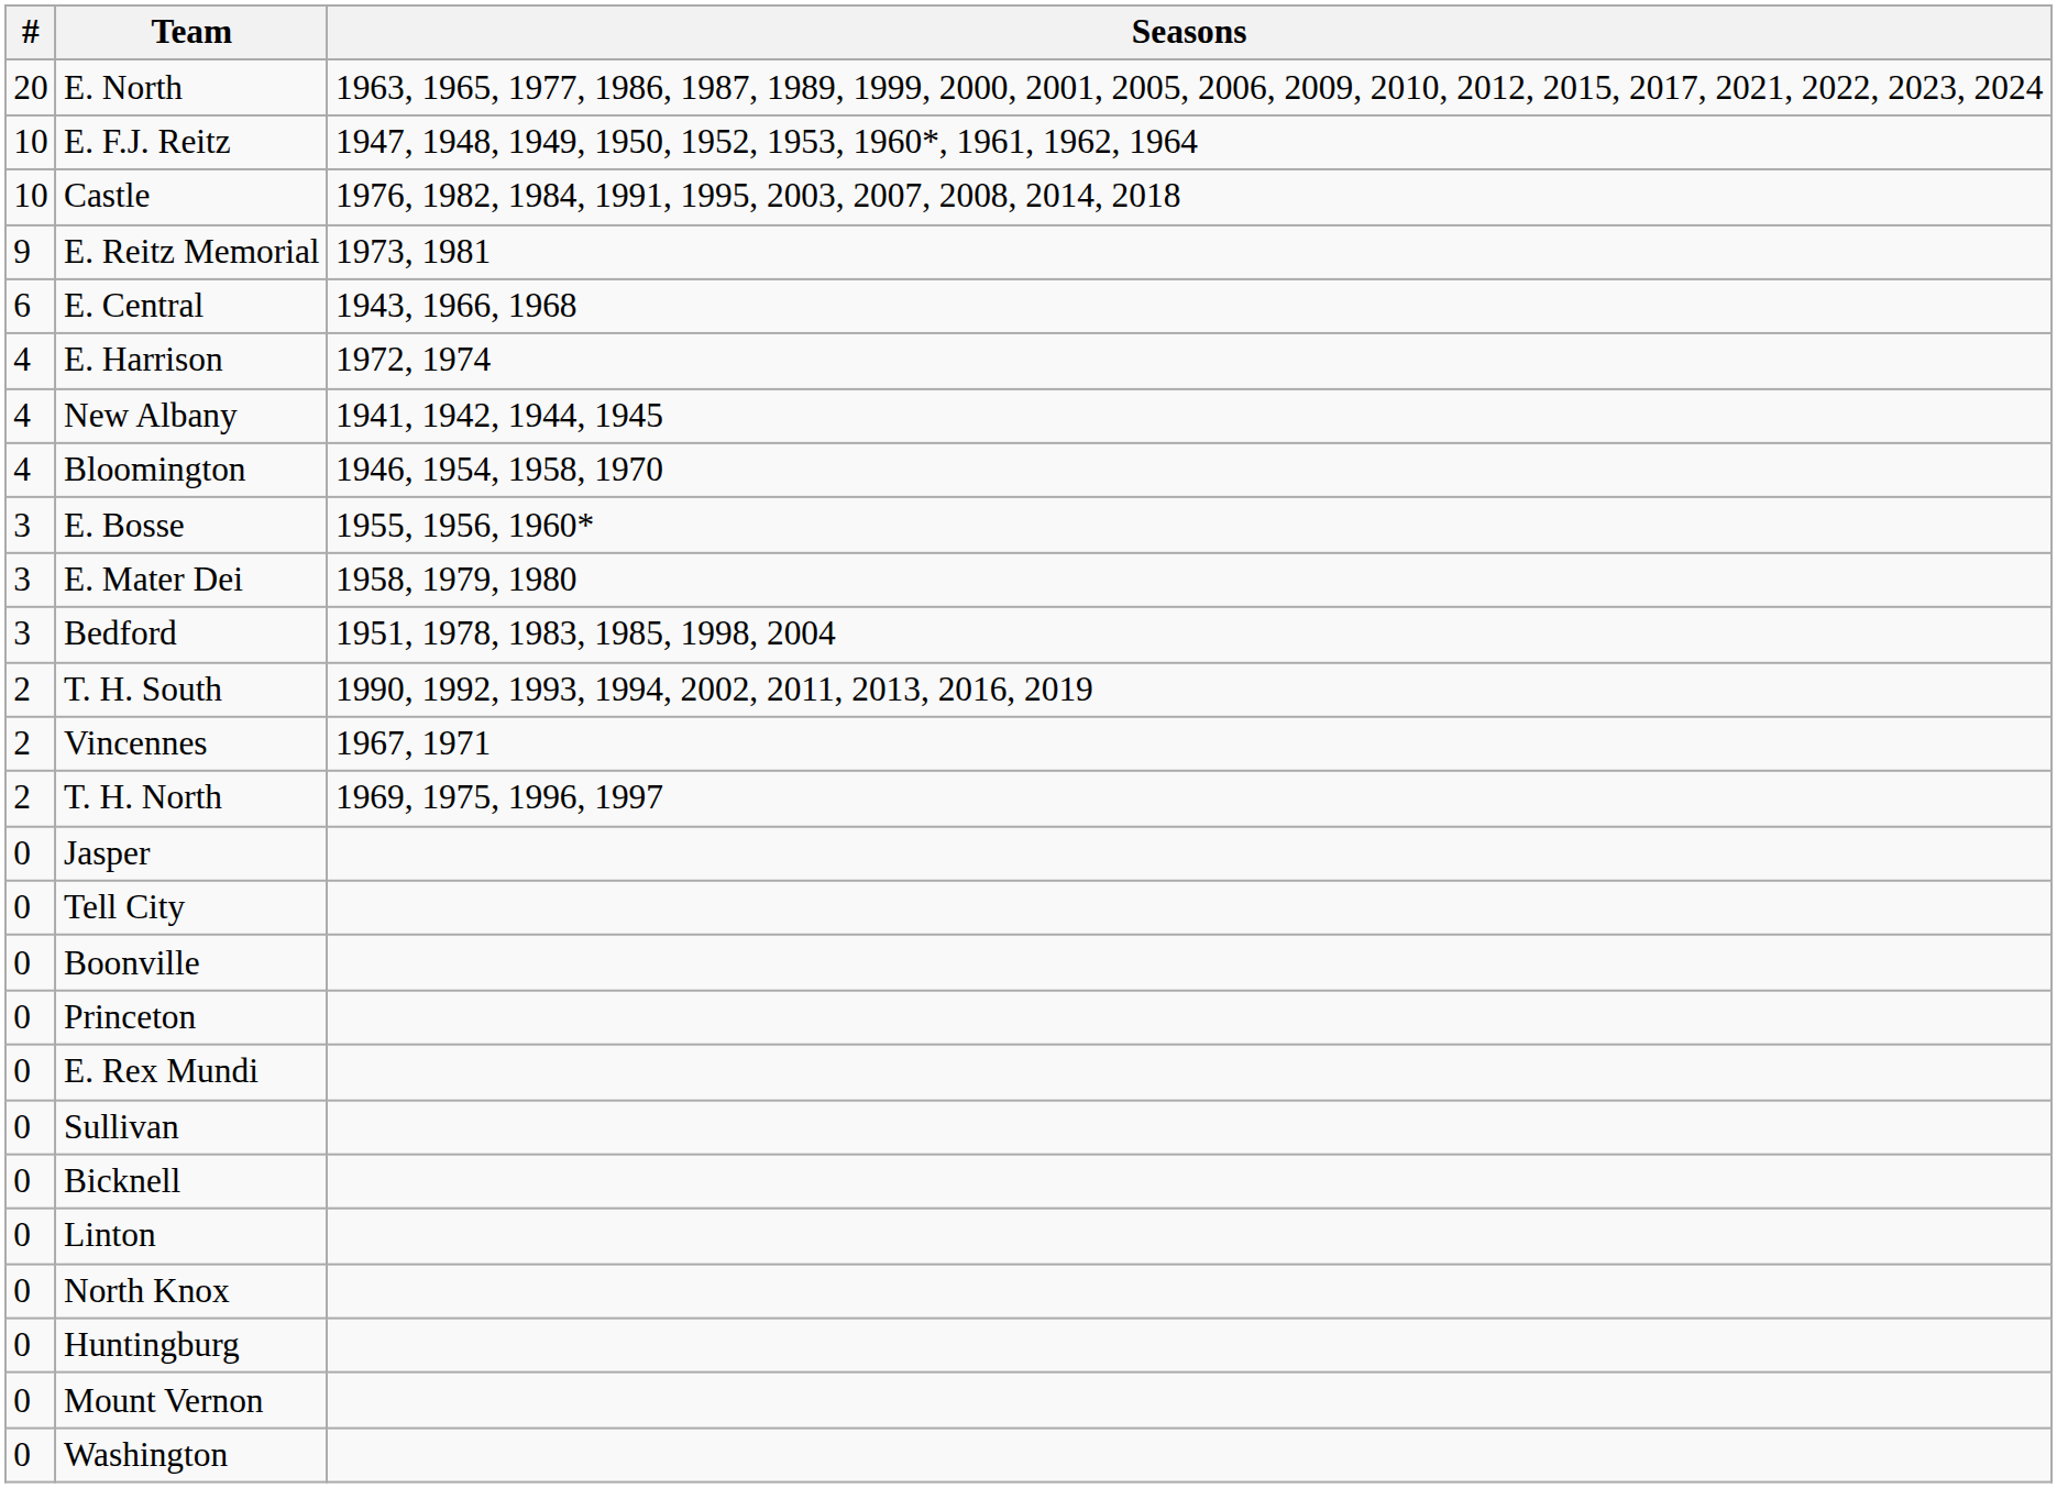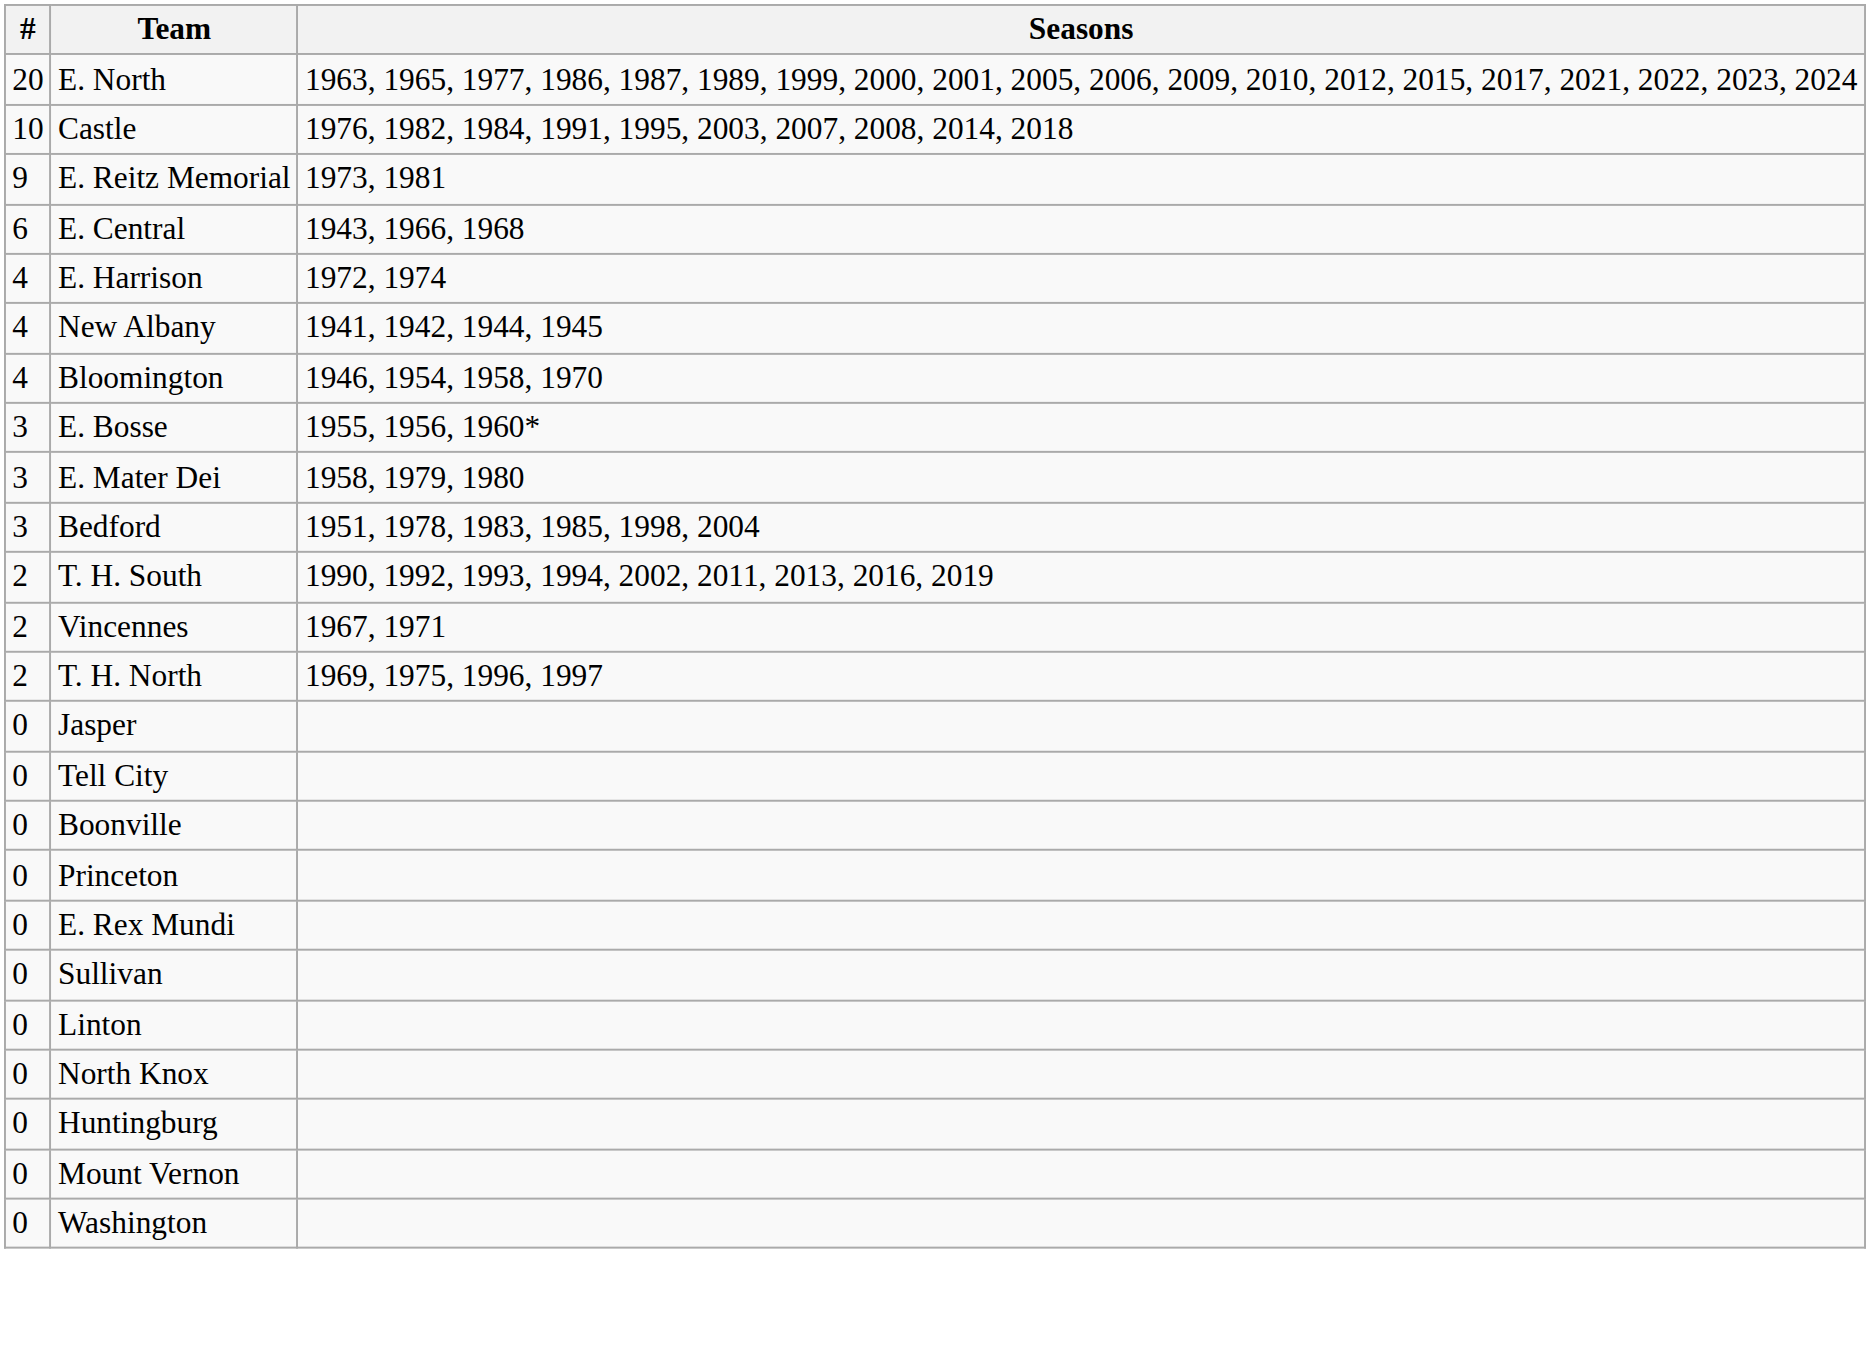 <table class="wikitable" style=>
 <tr>
 <th>#</th>
 <th>Team</th>
 <th>Seasons</th>
 </tr>
 <tr>
 <td>20</td>
 <td>E. North</td>
 <td>1963, 1965, 1977, 1986, 1987, 1989, 1999, 2000, 2001, 2005, 2006, 2009, 2010, 2012, 2015, 2017, 2021, 2022, 2023, 2024</td>
-</tr>
-<tr>
-<td>10</td>
-<td>E. F.J. Reitz</td>
-<td>1947, 1948, 1949, 1950, 1952, 1953, 1960*, 1961, 1962, 1964</td>
 </tr>
 <tr>
 <td>10</td>
 <td>Castle</td>
 <td>1976, 1982, 1984, 1991, 1995, 2003, 2007, 2008, 2014, 2018</td>
 </tr>
 <tr>
 <td>9</td>
 <td>E. Reitz Memorial</td>
 <td>1973, 1981</td>
 </tr>
 <tr>
 <td>6</td>
 <td>E. Central</td>
 <td>1943, 1966, 1968</td>
 </tr>
 <tr>
 <td>4</td>
 <td>E. Harrison</td>
 <td>1972, 1974</td>
 </tr>
 <tr>
 <td>4</td>
 <td>New Albany</td>
 <td>1941, 1942, 1944, 1945</td>
 </tr>
 <tr>
 <td>4</td>
 <td>Bloomington</td>
 <td>1946, 1954, 1958, 1970</td>
 </tr>
 <tr>
 <td>3</td>
 <td>E. Bosse</td>
 <td>1955, 1956, 1960*</td>
 </tr>
 <tr>
 <td>3</td>
 <td>E. Mater Dei</td>
 <td>1958, 1979, 1980</td>
 </tr>
 <tr>
 <td>3</td>
 <td>Bedford</td>
 <td>1951, 1978, 1983, 1985, 1998, 2004</td>
 </tr>
 <tr>
 <td>2</td>
 <td>T. H. South</td>
 <td>1990, 1992, 1993, 1994, 2002, 2011, 2013, 2016, 2019</td>
 </tr>
 <tr>
 <td>2</td>
 <td>Vincennes</td>
 <td>1967, 1971</td>
 </tr>
 <tr>
 <td>2</td>
 <td>T. H. North</td>
 <td>1969, 1975, 1996, 1997</td>
 </tr>
 <tr>
 <td>0</td>
 <td>Jasper</td>
 <td></td>
 </tr>
 <tr>
 <td>0</td>
 <td>Tell City</td>
 <td></td>
 </tr>
 <tr>
 <td>0</td>
 <td>Boonville</td>
 <td></td>
 </tr>
 <tr>
 <td>0</td>
 <td>Princeton</td>
 <td></td>
 </tr>
 <tr>
 <td>0</td>
 <td>E. Rex Mundi</td>
 <td></td>
 </tr>
 <tr>
 <td>0</td>
 <td>Sullivan</td>
 <td></td>
 </tr>
 <tr>
 <td>0</td>
-<td>Bicknell</td>
-<td></td>
-</tr>
-<tr>
-<td>0</td>
 <td>Linton</td>
 <td></td>
 </tr>
 <tr>
 <td>0</td>
 <td>North Knox</td>
 <td></td>
 </tr>
 <tr>
 <td>0</td>
 <td>Huntingburg</td>
 <td></td>
 </tr>
 <tr>
 <td>0</td>
 <td>Mount Vernon</td>
 <td></td>
 </tr>
 <tr>
 <td>0</td>
 <td>Washington</td>
 <td></td>
 </tr>
 </table>
